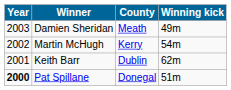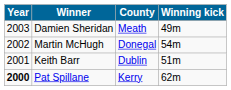 <table class="wikitable">
 <tr>
 <th style="background:#069; color:white;">Year</th>
 <th style="background:#069; color:white;">Winner</th>
 <th style="background:#069; color:white;">County</th>
 <th style="background:#069; color:white;">Winning kick</th>
 </tr>
 <tr>
 <td>2003</td>
 <td>Damien Sheridan</td>
 <td><a href='#'>Meath</a></td>
 <td>49m</td>
 </tr>
 <tr>
 <td>2002</td>
 <td>Martin McHugh</td>
-<td><a href='#'>Kerry</a></td>
+<td><a href='#'>Donegal</a></td>
 <td>54m</td>
 </tr>
 <tr>
 <td>2001</td>
 <td>Keith Barr</td>
 <td><a href='#'>Dublin</a></td>
-<td>62m</td>
+<td>51m</td>
 </tr>
 <tr>
 <td><strong>2000</strong></td>
 <td><a href='#'>Pat Spillane</a></td>
-<td><a href='#'>Donegal</a></td>
-<td>51m</td>
+<td><a href='#'>Kerry</a></td>
+<td>62m</td>
 </tr>
 </table>
